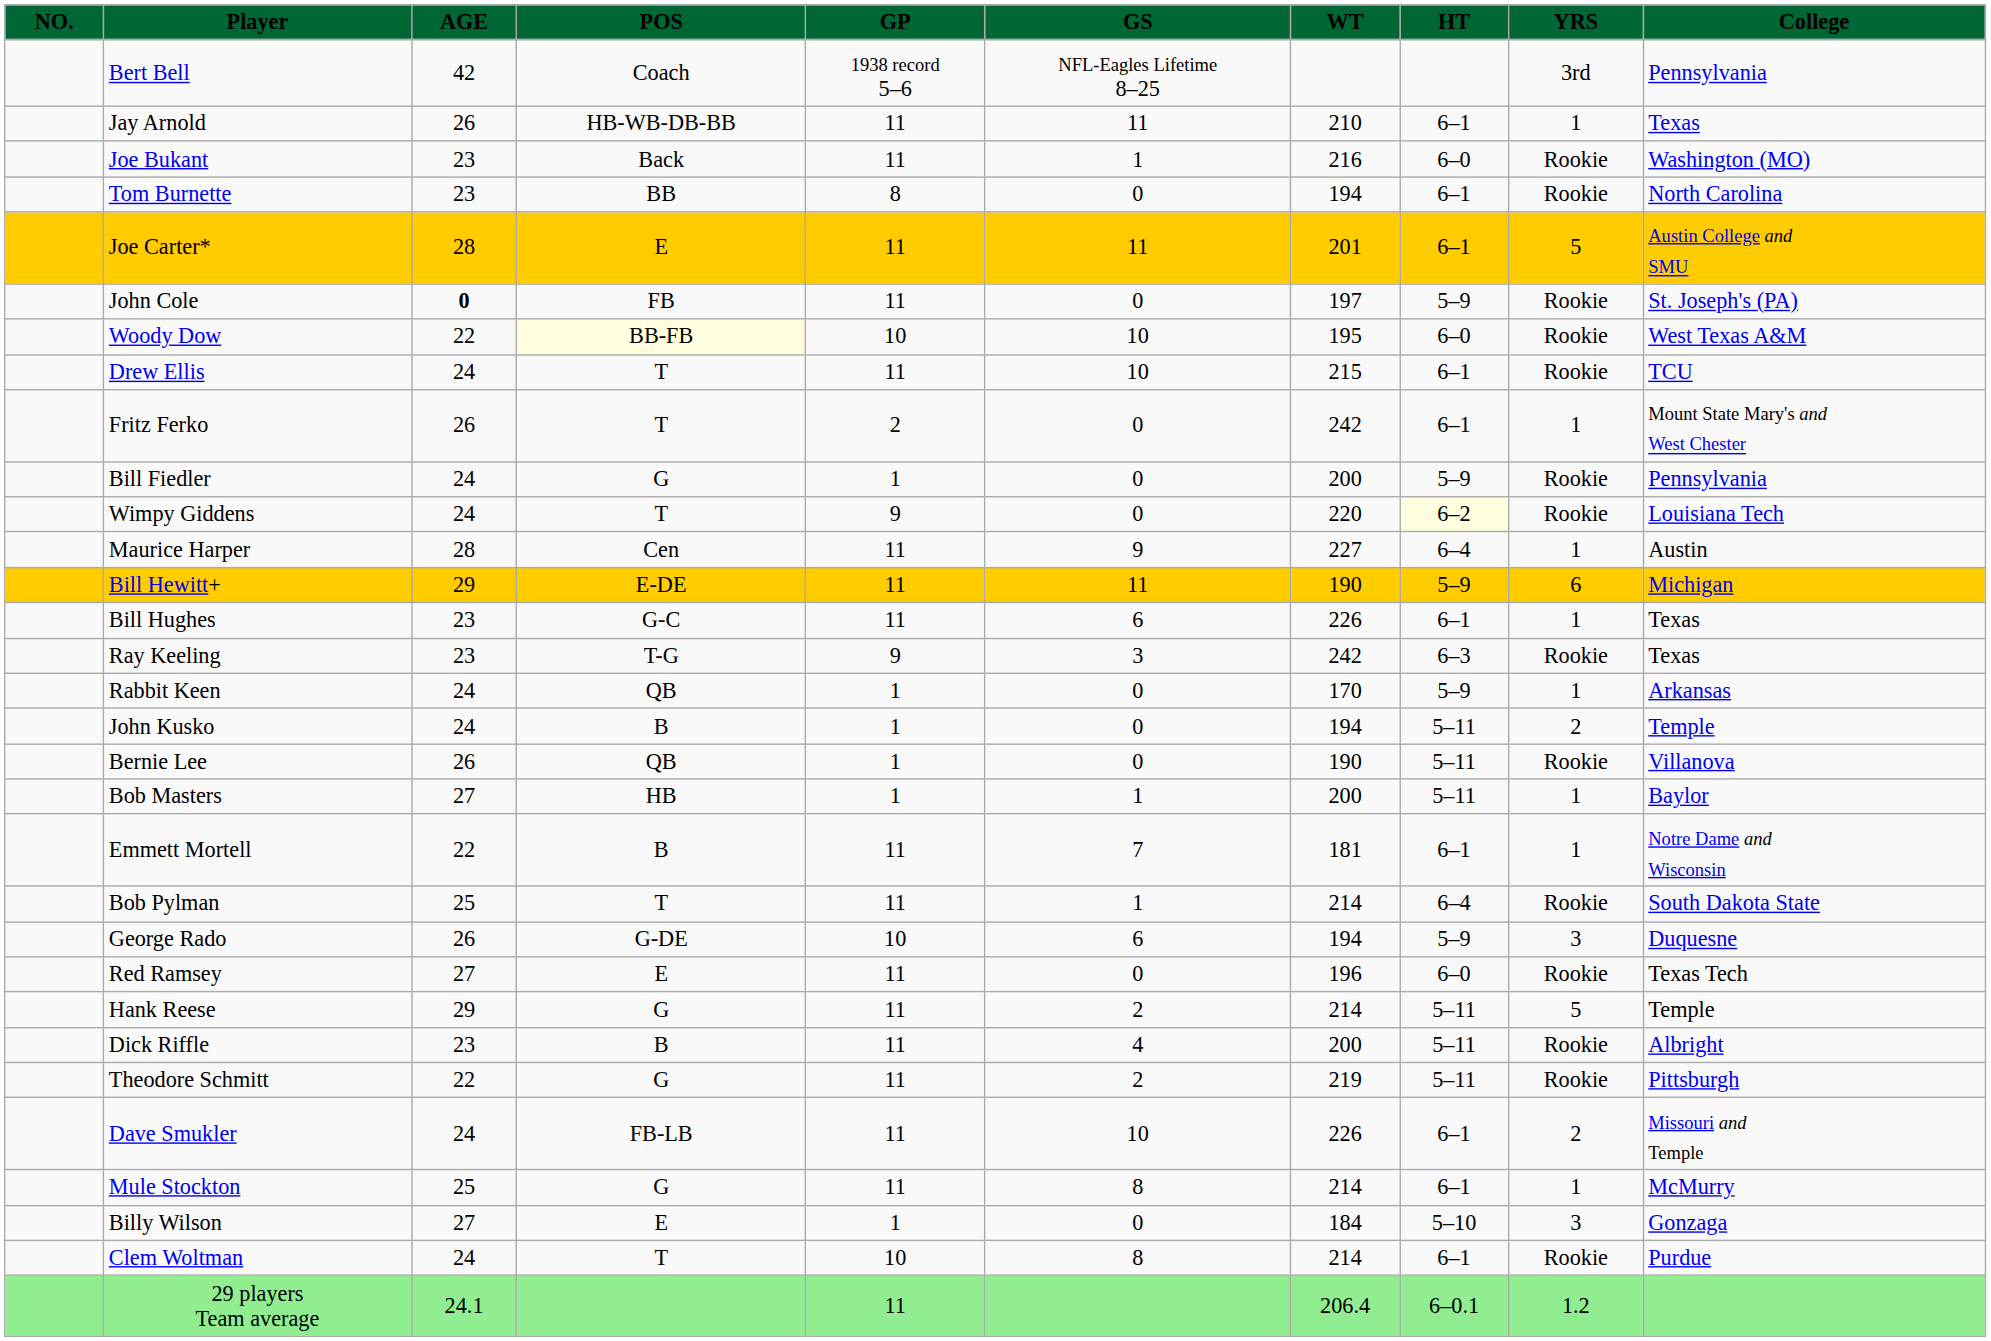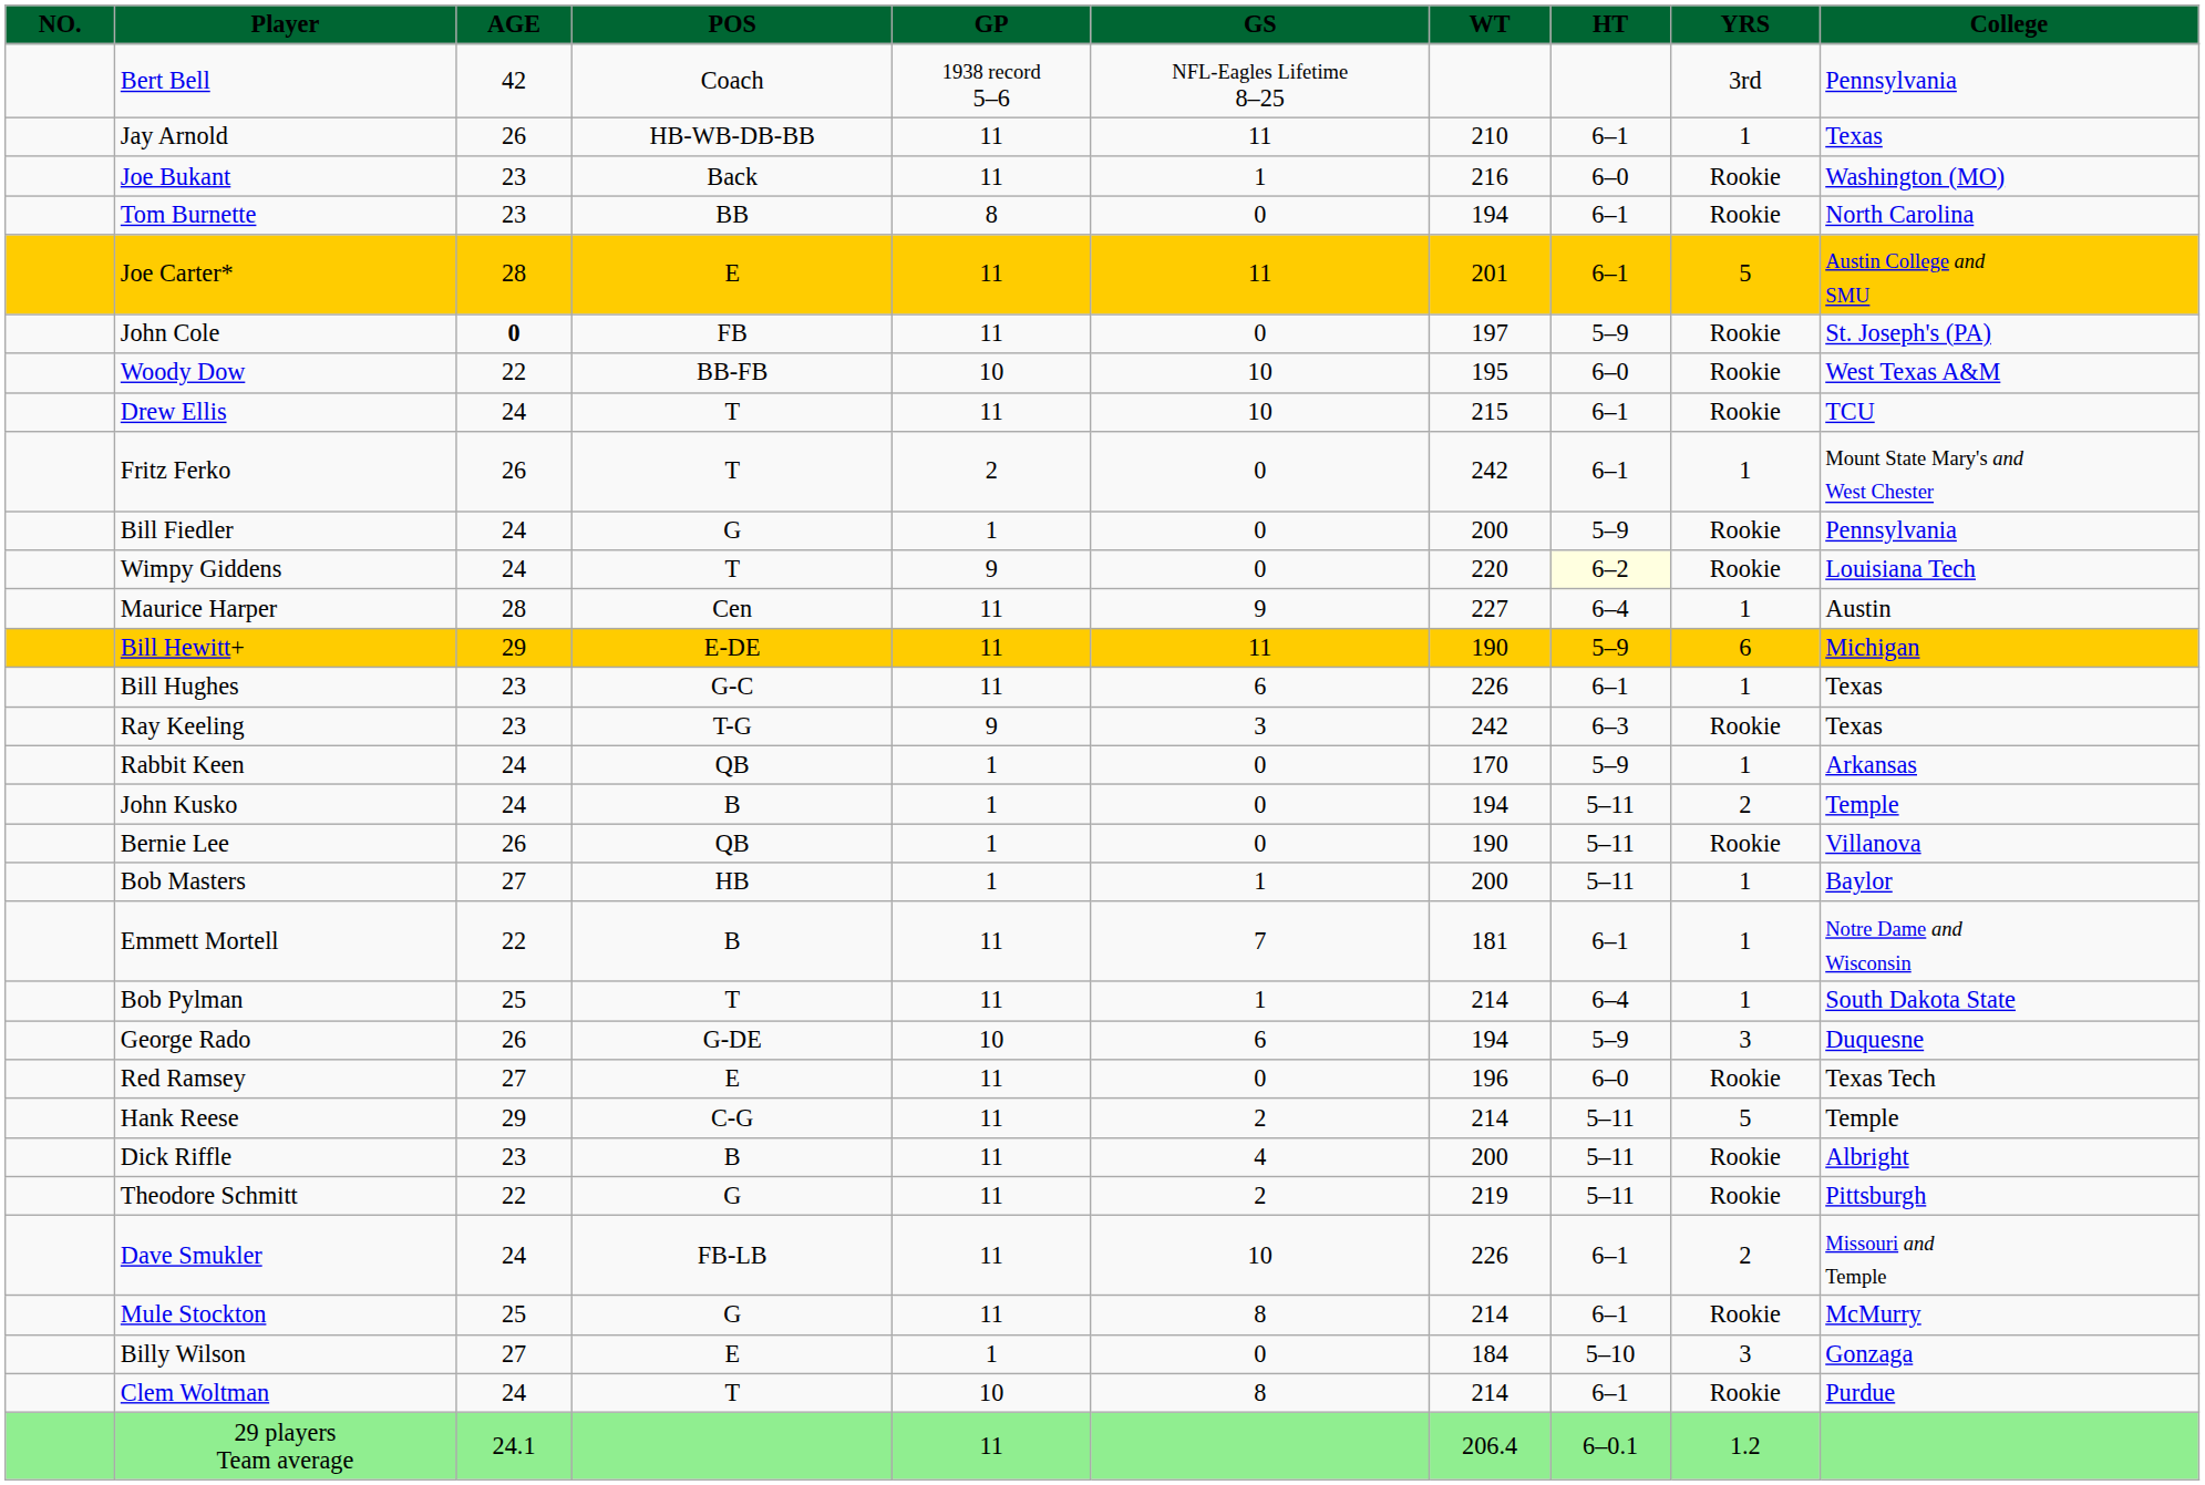 <table class="wikitable sortable sortable" style="width:90%">
 <tr>
 <th width=5% style="background:#006633;"><span>NO. </span></th>
 <th !width=15% style="background:#006633;"><span>Player</span></th>
 <th !width=4% style="background:#006633;"><span>AGE </span></th>
 <th !width=6% style="background:#006633;"><span>POS </span></th>
 <th !width=4% style="background:#006633;"><span>GP </span></th>
 <th !width=4% style="background:#006633;"><span>GS</span></th>
 <th !width=4% style="background:#006633;"><span>WT</span></th>
 <th !width=4% style="background:#006633;"><span>HT</span></th>
 <th !width=4% style="background:#006633;"><span>YRS</span></th>
 <th !width=20% style="background:#006633;"><span>College</span></th>
 </tr>
 <tr>
 </tr>
 <tr align=center>
 <td></td>
 <td - align=left><a href='#'>Bert Bell</a></td>
 <td>42</td>
 <td>Coach</td>
 <td><sub>1938 record</sub><br>5–6</td>
 <td><sub>NFL-Eagles Lifetime</sub><br>8–25</td>
 <td></td>
 <td></td>
 <td>3rd</td>
 <td - align=left><a href='#'>Pennsylvania</a></td>
 </tr>
 <tr align=center>
 <td></td>
 <td - align=left>Jay Arnold</td>
 <td>26</td>
 <td>HB-WB-DB-BB</td>
 <td>11</td>
 <td>11</td>
 <td>210</td>
 <td>6–1</td>
 <td>1</td>
 <td - align=left><a href='#'>Texas</a></td>
 </tr>
 <tr align=center>
 <td></td>
 <td - align=left><a href='#'>Joe Bukant</a></td>
 <td>23</td>
 <td>Back</td>
 <td>11</td>
 <td>1</td>
 <td>216</td>
 <td>6–0</td>
 <td>Rookie</td>
 <td - align=left><a href='#'>Washington (MO)</a></td>
 </tr>
 <tr align=center>
 <td></td>
 <td - align=left><a href='#'>Tom Burnette</a></td>
 <td>23</td>
 <td>BB</td>
 <td>8</td>
 <td>0</td>
 <td>194</td>
 <td>6–1</td>
 <td>Rookie</td>
 <td - align=left><a href='#'>North Carolina</a></td>
 </tr>
 <tr align=center bgcolor="#FFCC00">
 <td></td>
 <td - align=left>Joe Carter*</td>
 <td>28</td>
 <td>E</td>
 <td>11</td>
 <td>11</td>
 <td>201</td>
 <td>6–1</td>
 <td>5</td>
 <td - align=left><sub><a href='#'>Austin College</a> <em>and</em> <br><a href='#'>SMU</a></sub></td>
 </tr>
 <tr align=center>
 <td></td>
 <td - align=left>John Cole</td>
 <td><strong>0</strong></td>
 <td>FB</td>
 <td>11</td>
 <td>0</td>
 <td>197</td>
 <td>5–9</td>
 <td>Rookie</td>
 <td - align=left><a href='#'>St. Joseph's (PA)</a></td>
 </tr>
 <tr align=center>
 <td></td>
 <td - align=left><a href='#'>Woody Dow</a></td>
 <td>22</td>
-<td style="background: lightyellow;">BB-FB</td>
+<td>BB-FB</td>
 <td>10</td>
 <td>10</td>
 <td>195</td>
 <td>6–0</td>
 <td>Rookie</td>
 <td - align=left><a href='#'>West Texas A&M</a></td>
 </tr>
 <tr align=center>
 <td></td>
 <td - align=left><a href='#'>Drew Ellis</a></td>
 <td>24</td>
 <td>T</td>
 <td>11</td>
 <td>10</td>
 <td>215</td>
 <td>6–1</td>
 <td>Rookie</td>
 <td - align=left><a href='#'>TCU</a></td>
 </tr>
 <tr align=center>
 <td></td>
 <td - align=left>Fritz Ferko</td>
 <td>26</td>
 <td>T</td>
 <td>2</td>
 <td>0</td>
 <td>242</td>
 <td>6–1</td>
 <td>1</td>
 <td - align=left><sub> Mount State Mary's <em>and</em><br> <a href='#'>West Chester</a> </sub></td>
 </tr>
 <tr align=center>
 <td></td>
 <td - align=left>Bill Fiedler</td>
 <td>24</td>
 <td>G</td>
 <td>1</td>
 <td>0</td>
 <td>200</td>
 <td>5–9</td>
 <td>Rookie</td>
 <td - align=left><a href='#'>Pennsylvania</a></td>
 </tr>
 <tr align=center>
 <td></td>
 <td - align=left>Wimpy Giddens</td>
 <td>24</td>
 <td>T</td>
 <td>9</td>
 <td>0</td>
 <td>220</td>
 <td style="background: lightyellow;">6–2</td>
 <td>Rookie</td>
 <td - align=left><a href='#'>Louisiana Tech</a></td>
 </tr>
 <tr align=center>
 <td></td>
 <td - align=left>Maurice Harper</td>
 <td>28</td>
 <td>Cen</td>
 <td>11</td>
 <td>9</td>
 <td>227</td>
 <td>6–4</td>
 <td>1</td>
 <td - align=left>Austin</td>
 </tr>
 <tr align=center bgcolor="#FFCC00">
 <td></td>
 <td - align=left><a href='#'>Bill Hewitt</a>+</td>
 <td>29</td>
 <td>E-DE</td>
 <td>11</td>
 <td>11</td>
 <td>190</td>
 <td>5–9</td>
 <td>6</td>
 <td - align=left><a href='#'>Michigan</a></td>
 </tr>
 <tr align=center>
 <td></td>
 <td - align=left>Bill Hughes</td>
 <td>23</td>
 <td>G-C</td>
 <td>11</td>
 <td>6</td>
 <td>226</td>
 <td>6–1</td>
 <td>1</td>
 <td - align=left>Texas</td>
 </tr>
 <tr align=center>
 <td></td>
 <td - align=left>Ray Keeling</td>
 <td>23</td>
 <td>T-G</td>
 <td>9</td>
 <td>3</td>
 <td>242</td>
 <td>6–3</td>
 <td>Rookie</td>
 <td - align=left>Texas</td>
 </tr>
 <tr align=center>
 <td></td>
 <td - align=left>Rabbit Keen</td>
 <td>24</td>
 <td>QB</td>
 <td>1</td>
 <td>0</td>
 <td>170</td>
 <td>5–9</td>
 <td>1</td>
 <td - align=left><a href='#'>Arkansas</a></td>
 </tr>
 <tr align=center>
 <td></td>
 <td - align=left>John Kusko</td>
 <td>24</td>
 <td>B</td>
 <td>1</td>
 <td>0</td>
 <td>194</td>
 <td>5–11</td>
 <td>2</td>
 <td - align=left><a href='#'>Temple</a></td>
 </tr>
 <tr align=center>
 <td></td>
 <td - align=left>Bernie Lee</td>
 <td>26</td>
 <td>QB</td>
 <td>1</td>
 <td>0</td>
 <td>190</td>
 <td>5–11</td>
 <td>Rookie</td>
 <td - align=left><a href='#'>Villanova</a></td>
 </tr>
 <tr align=center>
 <td></td>
 <td - align=left>Bob Masters</td>
 <td>27</td>
 <td>HB</td>
 <td>1</td>
 <td>1</td>
 <td>200</td>
 <td>5–11</td>
 <td>1</td>
 <td - align=left><a href='#'>Baylor</a></td>
 </tr>
 <tr align=center>
 <td></td>
 <td - align=left>Emmett Mortell</td>
 <td>22</td>
 <td>B</td>
 <td>11</td>
 <td>7</td>
 <td>181</td>
 <td>6–1</td>
 <td>1</td>
 <td - align=left><sub> <a href='#'>Notre Dame</a> <em>and</em> <br><a href='#'>Wisconsin</a> </sub></td>
 </tr>
 <tr align=center>
 <td></td>
 <td - align=left>Bob Pylman</td>
 <td>25</td>
 <td>T</td>
 <td>11</td>
 <td>1</td>
 <td>214</td>
 <td>6–4</td>
-<td>Rookie</td>
+<td>1</td>
 <td - align=left><a href='#'>South Dakota State</a></td>
 </tr>
 <tr align=center>
 <td></td>
 <td - align=left>George Rado</td>
 <td>26</td>
 <td>G-DE</td>
 <td>10</td>
 <td>6</td>
 <td>194</td>
 <td>5–9</td>
 <td>3</td>
 <td - align=left><a href='#'>Duquesne</a></td>
 </tr>
 <tr align=center>
 <td></td>
 <td - align=left>Red Ramsey</td>
 <td>27</td>
 <td>E</td>
 <td>11</td>
 <td>0</td>
 <td>196</td>
 <td>6–0</td>
 <td>Rookie</td>
 <td - align=left>Texas Tech</td>
 </tr>
 <tr align=center>
 <td></td>
 <td - align=left>Hank Reese</td>
 <td>29</td>
-<td>G</td>
+<td>C-G</td>
 <td>11</td>
 <td>2</td>
 <td>214</td>
 <td>5–11</td>
 <td>5</td>
 <td - align=left>Temple</td>
 </tr>
 <tr align=center>
 <td></td>
 <td - align=left>Dick Riffle</td>
 <td>23</td>
 <td>B</td>
 <td>11</td>
 <td>4</td>
 <td>200</td>
 <td>5–11</td>
 <td>Rookie</td>
 <td - align=left><a href='#'>Albright</a></td>
 </tr>
 <tr align=center>
 <td></td>
 <td - align=left>Theodore Schmitt</td>
 <td>22</td>
 <td>G</td>
 <td>11</td>
 <td>2</td>
 <td>219</td>
 <td>5–11</td>
 <td>Rookie</td>
 <td - align=left><a href='#'>Pittsburgh</a></td>
 </tr>
 <tr align=center>
 <td></td>
 <td - align=left><a href='#'>Dave Smukler</a></td>
 <td>24</td>
 <td>FB-LB</td>
 <td>11</td>
 <td>10</td>
 <td>226</td>
 <td>6–1</td>
 <td>2</td>
 <td - align=left><sub><a href='#'>Missouri</a> <em>and</em> <br>Temple </sub></td>
 </tr>
 <tr align=center>
 <td></td>
 <td - align=left><a href='#'>Mule Stockton</a></td>
 <td>25</td>
 <td>G</td>
 <td>11</td>
 <td>8</td>
 <td>214</td>
 <td>6–1</td>
-<td>1</td>
+<td>Rookie</td>
 <td - align=left><a href='#'>McMurry</a></td>
 </tr>
 <tr align=center>
 <td></td>
 <td - align=left>Billy Wilson</td>
 <td>27</td>
 <td>E</td>
 <td>1</td>
 <td>0</td>
 <td>184</td>
 <td>5–10</td>
 <td>3</td>
 <td - align=left><a href='#'>Gonzaga</a></td>
 </tr>
 <tr align=center>
 <td></td>
 <td - align=left><a href='#'>Clem Woltman</a></td>
 <td>24</td>
 <td>T</td>
 <td>10</td>
 <td>8</td>
 <td>214</td>
 <td>6–1</td>
 <td>Rookie</td>
 <td - align=left><a href='#'>Purdue</a></td>
 </tr>
 <tr align=center  bgcolor="90EE90">
 <td></td>
 <td>29 players<br> Team average</td>
 <td>24.1</td>
 <td></td>
 <td>11</td>
 <td></td>
 <td>206.4</td>
 <td>6–0.1</td>
 <td>1.2</td>
 <td></td>
 </tr>
 </table>
